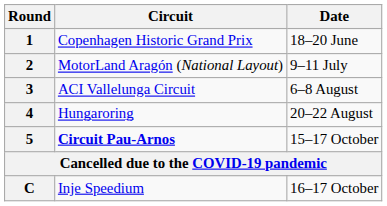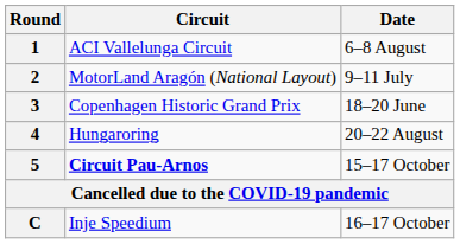 <table class="wikitable" style="font-size: 85%;">
 <tr>
 <th>Round</th>
 <th>Circuit</th>
 <th>Date</th>
 </tr>
 <tr>
 <th>1</th>
-<td> <a href='#'>Copenhagen Historic Grand Prix</a></td>
-<td>18–20 June</td>
+<td> <a href='#'>ACI Vallelunga Circuit</a></td>
+<td>6–8 August</td>
 </tr>
 <tr>
 <th>2</th>
 <td> <a href='#'>MotorLand Aragón</a> (<em>National Layout</em>)</td>
 <td>9–11 July</td>
 </tr>
 <tr>
 <th>3</th>
-<td> <a href='#'>ACI Vallelunga Circuit</a></td>
-<td>6–8 August</td>
+<td> <a href='#'>Copenhagen Historic Grand Prix</a></td>
+<td>18–20 June</td>
 </tr>
 <tr>
 <th>4</th>
 <td> <a href='#'>Hungaroring</a></td>
 <td>20–22 August</td>
 </tr>
 <tr>
 <th>5</th>
 <td><strong> <a href='#'>Circuit Pau-Arnos</a></strong></td>
 <td>15–17 October</td>
 </tr>
 <tr>
 <th colspan = 3>Cancelled due to the <a href='#'>COVID-19 pandemic</a></th>
 </tr>
 <tr>
 <th>C</th>
 <td> <a href='#'>Inje Speedium</a></td>
 <td>16–17 October</td>
 </tr>
 </table>
